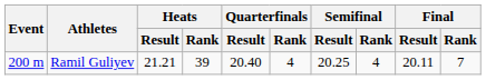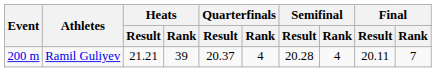 <table class="wikitable" border="1" style="font-size:90%">
 <tr>
 <th rowspan="2">Event</th>
 <th rowspan="2">Athletes</th>
 <th colspan="2">Heats</th>
 <th colspan="2">Quarterfinals</th>
 <th colspan="2">Semifinal</th>
 <th colspan="2">Final</th>
 </tr>
 <tr>
 <th>Result</th>
 <th>Rank</th>
 <th>Result</th>
 <th>Rank</th>
 <th>Result</th>
 <th>Rank</th>
 <th>Result</th>
 <th>Rank</th>
 </tr>
 <tr>
 <td><a href='#'>200 m</a></td>
 <td><a href='#'>Ramil Guliyev</a></td>
 <td align=center>21.21</td>
 <td align=center>39</td>
-<td align=center>20.40</td>
+<td align=center>20.37</td>
 <td align=center>4</td>
-<td align=center>20.25</td>
+<td align=center>20.28</td>
 <td align=center>4</td>
 <td align=center>20.11</td>
 <td align=center>7</td>
 </tr>
 </table>
